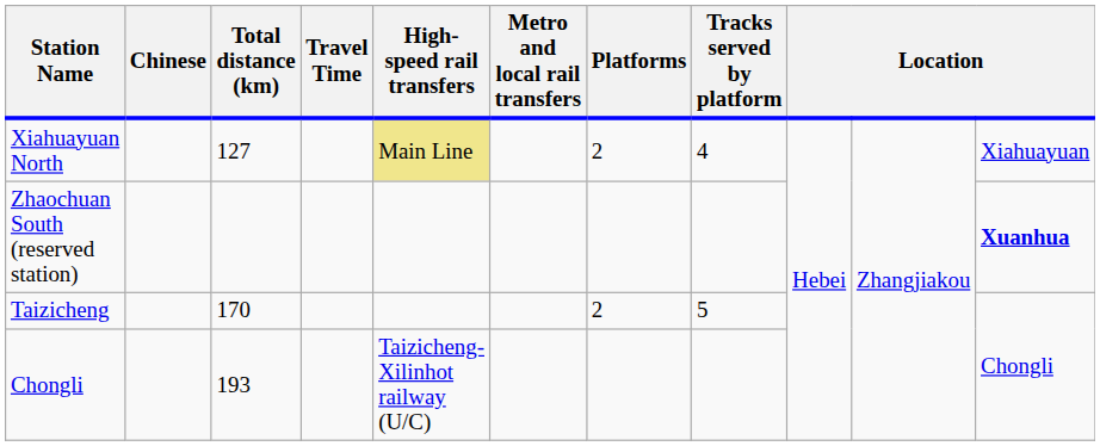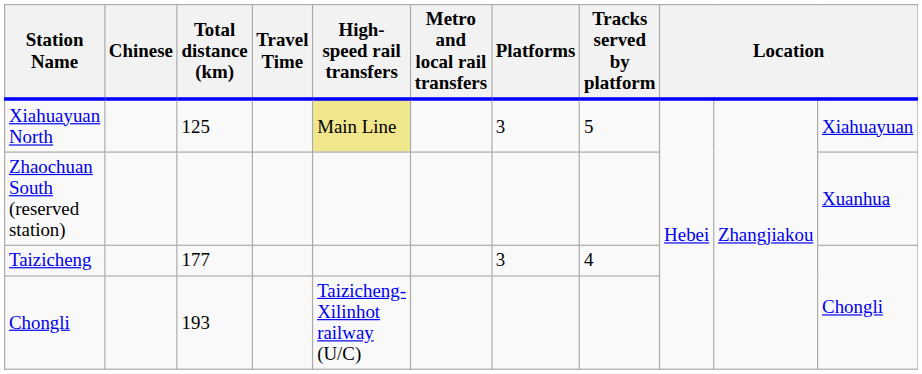 <table class="wikitable">
 <tr>
 <th style="border-bottom:3px solid blue;">Station<br>Name</th>
 <th style="border-bottom:3px solid blue;">Chinese</th>
 <th style="border-bottom:3px solid blue;">Total distance (km)</th>
 <th style="border-bottom:3px solid blue;">Travel Time</th>
 <th style="border-bottom:3px solid blue;">High-speed rail<br>transfers</th>
 <th style="border-bottom:3px solid blue;">Metro and local rail<br>transfers</th>
 <th style="border-bottom:3px solid blue;">Platforms</th>
 <th style="border-bottom:3px solid blue;">Tracks served<br>by platform</th>
 <th style="border-bottom:3px solid blue;" colspan="3">Location</th>
 </tr>
 <tr>
 <td><a href='#'>Xiahuayuan North</a></td>
 <td></td>
-<td>127</td>
+<td>125</td>
 <td align=right></td>
 <td align=left style="background: khaki;">Main Line</td>
 <td></td>
-<td>2</td>
-<td>4</td>
+<td>3</td>
+<td>5</td>
 <td rowspan=4><a href='#'>Hebei</a></td>
 <td rowspan=4><a href='#'>Zhangjiakou</a></td>
 <td><a href='#'>Xiahuayuan</a></td>
 </tr>
 <tr>
 <td><a href='#'>Zhaochuan South</a> (reserved station)</td>
 <td></td>
 <td></td>
 <td align=right></td>
 <td align=right></td>
 <td></td>
 <td></td>
 <td></td>
-<td><strong><a href='#'>Xuanhua</a></strong></td>
+<td><a href='#'>Xuanhua</a></td>
 </tr>
 <tr>
 <td><a href='#'>Taizicheng</a></td>
 <td></td>
-<td>170</td>
+<td>177</td>
 <td align=right></td>
 <td align=right></td>
 <td></td>
-<td>2</td>
-<td>5</td>
+<td>3</td>
+<td>4</td>
 <td rowspan="2"><a href='#'>Chongli</a></td>
 </tr>
 <tr>
 <td><a href='#'>Chongli</a></td>
 <td></td>
 <td>193</td>
 <td align=right></td>
 <td align=left><a href='#'>Taizicheng-Xilinhot railway</a> (U/C)</td>
 <td></td>
 <td></td>
 <td></td>
 </tr>
 </table>
